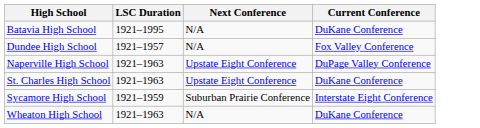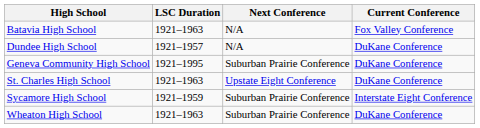 <table class="wikitable">
 <tr>
 <th>High School</th>
 <th>LSC Duration</th>
 <th>Next Conference</th>
 <th>Current Conference</th>
 </tr>
 <tr>
 <td><a href='#'>Batavia High School</a></td>
-<td>1921–1995</td>
+<td>1921–1963</td>
 <td>N/A</td>
-<td><a href='#'>DuKane Conference</a></td>
+<td><a href='#'>Fox Valley Conference</a></td>
 </tr>
 <tr>
 <td><a href='#'>Dundee High School</a></td>
 <td>1921–1957</td>
 <td>N/A</td>
-<td><a href='#'>Fox Valley Conference</a></td>
+<td><a href='#'>DuKane Conference</a></td>
 </tr>
 <tr>
-<td><a href='#'>Naperville High School</a></td>
-<td>1921–1963</td>
-<td><a href='#'>Upstate Eight Conference</a></td>
-<td><a href='#'>DuPage Valley Conference</a></td>
+<td><a href='#'>Geneva Community High School</a></td>
+<td>1921–1995</td>
+<td>Suburban Prairie Conference</td>
+<td><a href='#'>DuKane Conference</a></td>
 </tr>
 <tr>
 <td><a href='#'>St. Charles High School</a></td>
 <td>1921–1963</td>
 <td><a href='#'>Upstate Eight Conference</a></td>
 <td><a href='#'>DuKane Conference</a></td>
 </tr>
 <tr>
 <td><a href='#'>Sycamore High School</a></td>
 <td>1921–1959</td>
 <td>Suburban Prairie Conference</td>
 <td><a href='#'>Interstate Eight Conference</a></td>
 </tr>
 <tr>
 <td><a href='#'>Wheaton High School</a></td>
 <td>1921–1963</td>
-<td>N/A</td>
+<td>Suburban Prairie Conference</td>
 <td><a href='#'>DuKane Conference</a></td>
 </tr>
 </table>
